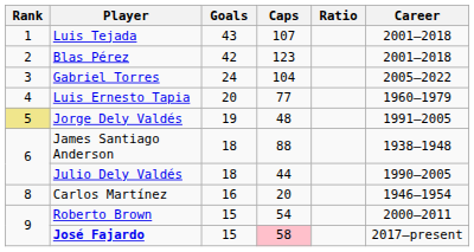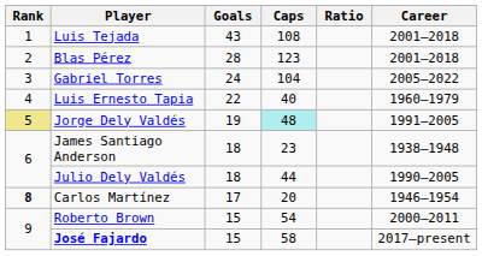 <table class="wikitable sortable" style="font-size:100%; text-align:center;">
 <tr>
 <th width="40">Rank</th>
 <th style="width:150px;">Player</th>
 <th width="50">Goals</th>
 <th width="50">Caps</th>
 <th width="50">Ratio</th>
 <th style="width:100px;">Career</th>
 </tr>
 <tr>
 <td>1</td>
 <td style="text-align:left;"><a href='#'>Luis Tejada</a></td>
 <td>43</td>
-<td>107</td>
+<td>108</td>
 <td></td>
 <td>2001–2018</td>
 </tr>
 <tr>
 <td>2</td>
 <td style="text-align:left;"><a href='#'>Blas Pérez</a></td>
-<td>42</td>
+<td>28</td>
 <td>123</td>
 <td></td>
 <td>2001–2018</td>
 </tr>
 <tr>
 <td>3</td>
 <td style="text-align:left;"><a href='#'>Gabriel Torres</a></td>
 <td>24</td>
 <td>104</td>
 <td></td>
 <td>2005–2022</td>
 </tr>
 <tr>
 <td>4</td>
 <td style="text-align:left;"><a href='#'>Luis Ernesto Tapia</a></td>
-<td>20</td>
-<td>77</td>
+<td>22</td>
+<td>40</td>
 <td></td>
 <td>1960–1979</td>
 </tr>
 <tr>
 <td style="background: khaki;">5</td>
 <td style="text-align:left;"><a href='#'>Jorge Dely Valdés</a></td>
 <td>19</td>
-<td>48</td>
+<td style="background: paleturquoise;">48</td>
 <td></td>
 <td>1991–2005</td>
 </tr>
 <tr>
 <td rowspan=2>6</td>
 <td style="text-align:left;">James Santiago Anderson</td>
 <td>18</td>
-<td>88</td>
+<td>23</td>
 <td></td>
 <td>1938–1948</td>
 </tr>
 <tr>
 <td style="text-align:left;"><a href='#'>Julio Dely Valdés</a></td>
 <td>18</td>
 <td>44</td>
 <td></td>
 <td>1990–2005</td>
 </tr>
 <tr>
-<td>8</td>
+<td><strong>8</strong></td>
 <td style="text-align:left;">Carlos Martínez</td>
-<td>16</td>
+<td>17</td>
 <td>20</td>
 <td></td>
 <td>1946–1954</td>
 </tr>
 <tr>
 <td rowspan=2>9</td>
 <td style="text-align:left;"><a href='#'>Roberto Brown</a></td>
 <td>15</td>
 <td>54</td>
 <td></td>
 <td>2000–2011</td>
 </tr>
 <tr>
 <td style="text-align:left;"><strong><a href='#'>José Fajardo</a></strong></td>
 <td>15</td>
-<td style="background: pink;">58</td>
+<td>58</td>
 <td></td>
 <td>2017–present</td>
 </tr>
 </table>
